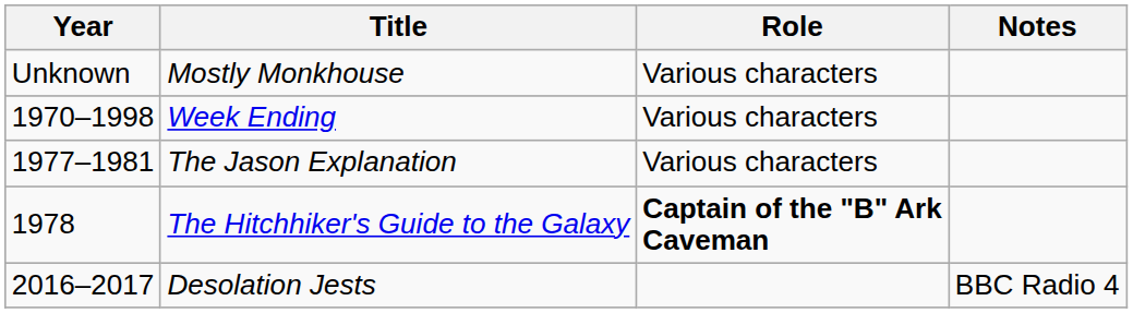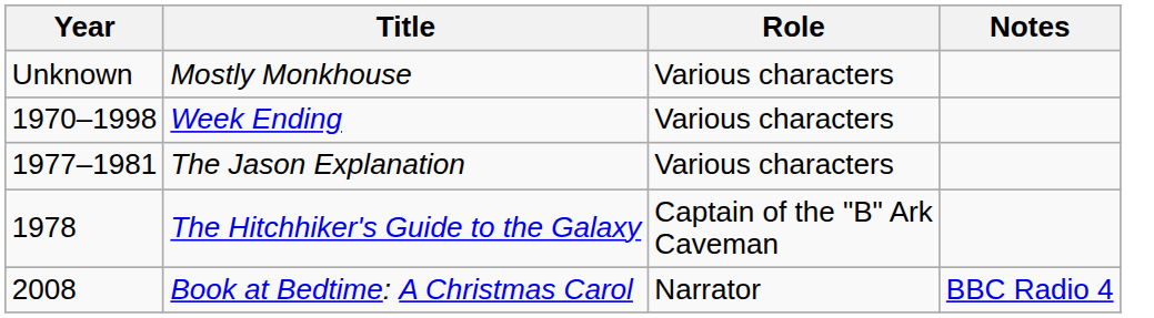 <table class = "wikitable sortable">
 <tr>
 <th>Year</th>
 <th>Title</th>
 <th>Role</th>
 <th class = "unsortable">Notes</th>
 </tr>
 <tr>
 <td>Unknown</td>
 <td><em>Mostly Monkhouse</em></td>
 <td>Various characters</td>
 <td></td>
 </tr>
 <tr>
 <td>1970–1998</td>
 <td><em><a href='#'>Week Ending</a></em></td>
 <td>Various characters</td>
 <td></td>
 </tr>
 <tr>
 <td>1977–1981</td>
 <td><em>The Jason Explanation</em></td>
 <td>Various characters</td>
 <td></td>
 </tr>
 <tr>
 <td>1978</td>
 <td><em><a href='#'>The Hitchhiker's Guide to the Galaxy</a></em></td>
-<td><strong>Captain of the "B" Ark<br>Caveman</strong></td>
+<td>Captain of the "B" Ark<br>Caveman</td>
 <td></td>
 </tr>
 <tr>
-<td>2016–2017</td>
-<td><em>Desolation Jests</em></td>
-<td></td>
-<td>BBC Radio 4</td>
+<td>2008</td>
+<td><em><a href='#'>Book at Bedtime</a>:</em> <em><a href='#'>A Christmas Carol</a></em></td>
+<td>Narrator</td>
+<td><a href='#'>BBC Radio 4</a></td>
 </tr>
 </table>
